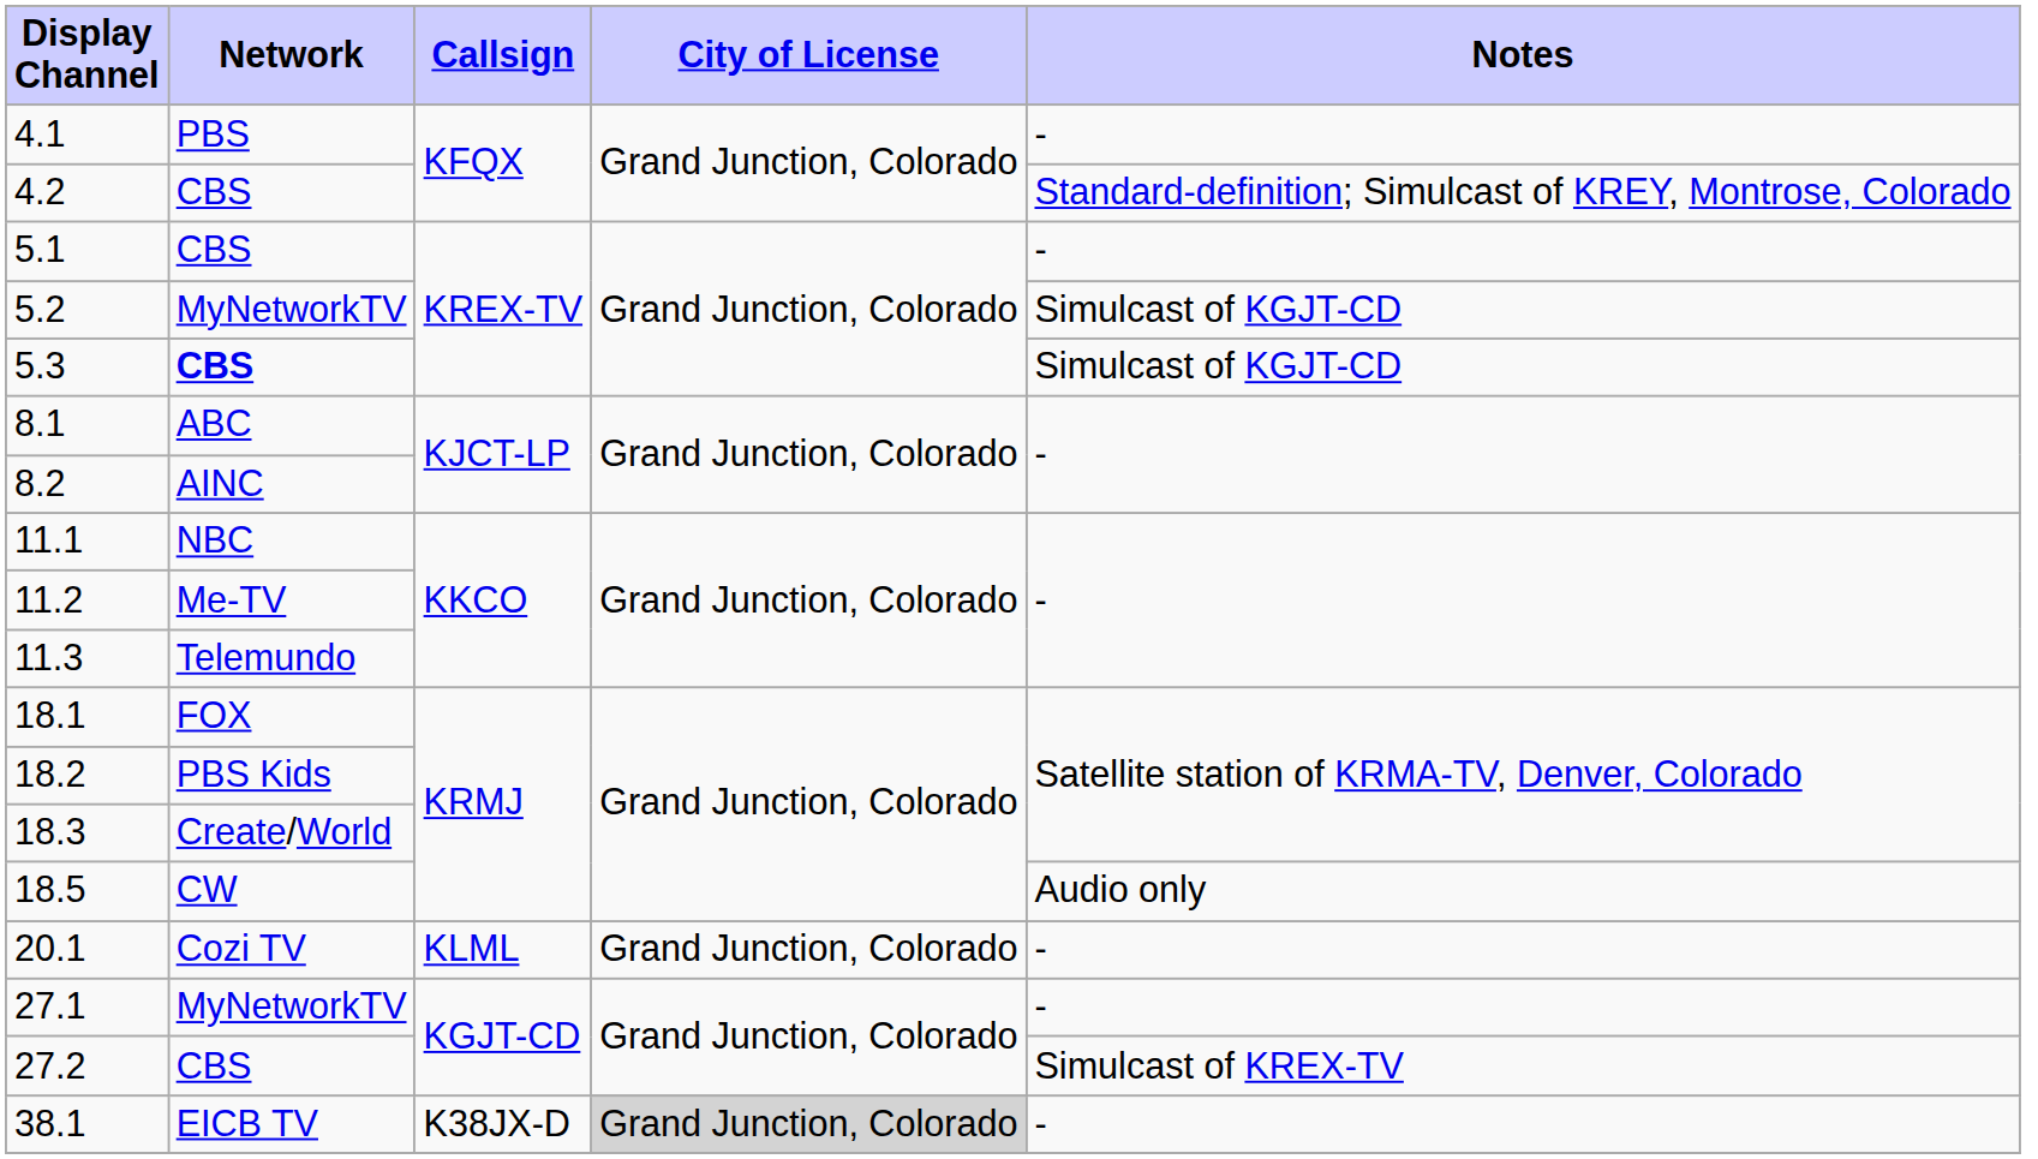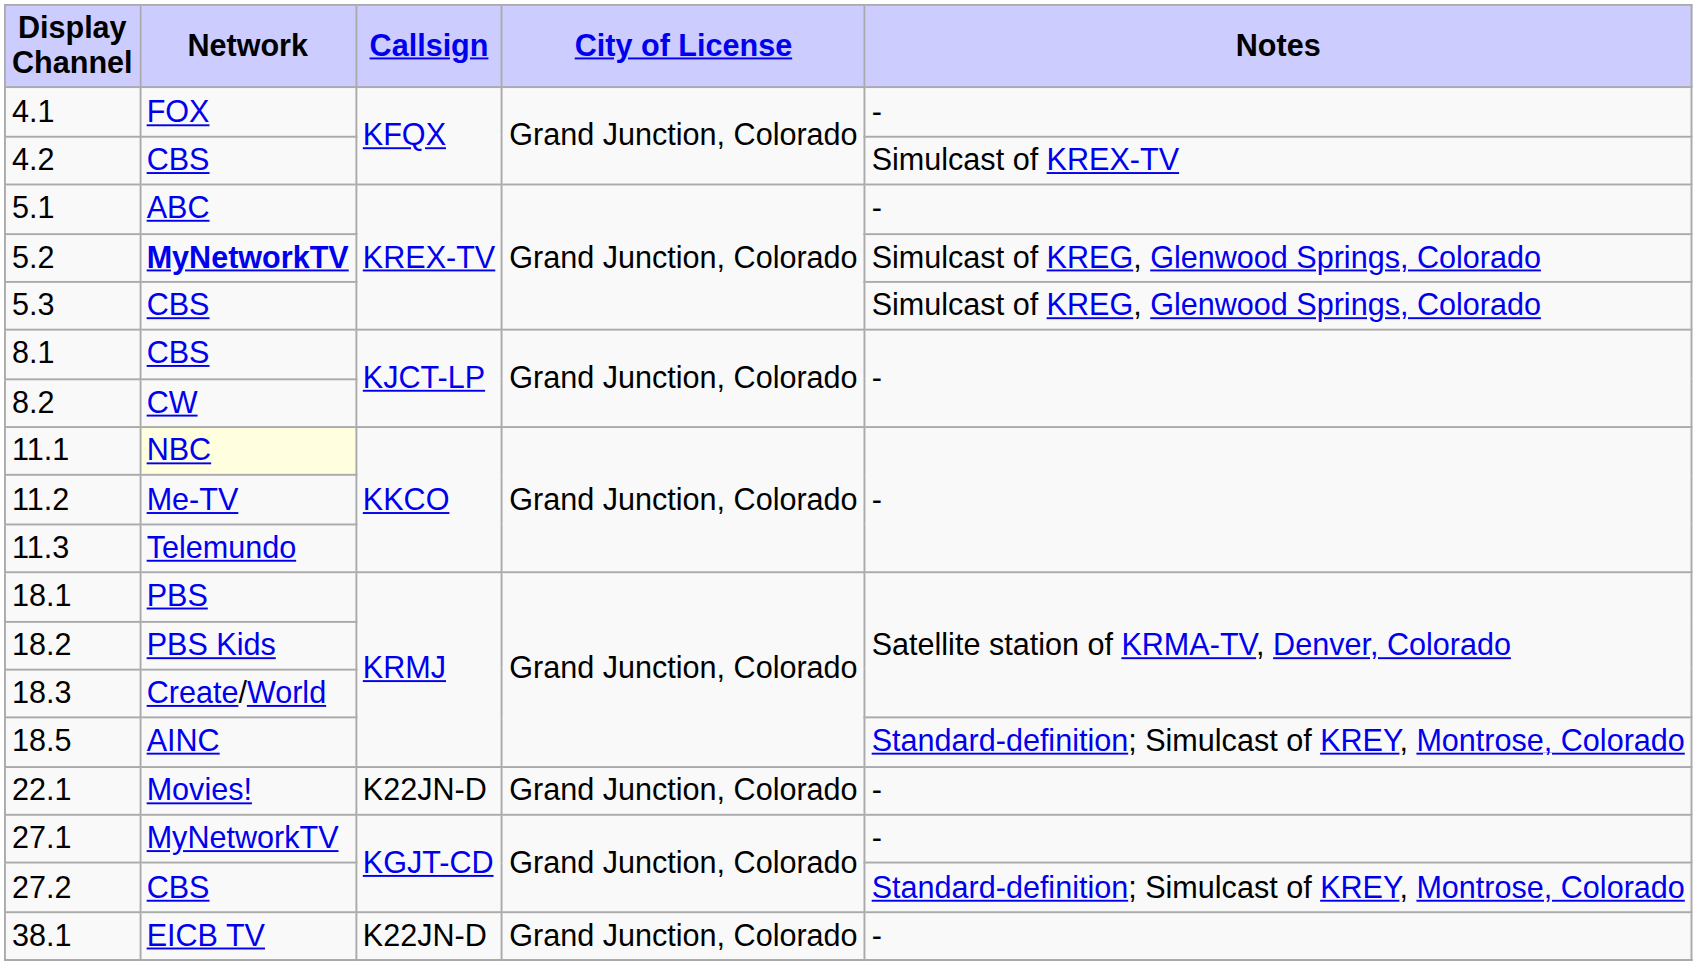 <table class="wikitable" border="1">
 <tr>
 <th style="background:#ccccff;"><strong>Display<br>Channel</strong></th>
 <th style="background:#ccccff;"><strong>Network</strong></th>
 <th style="background:#ccccff;"><strong><a href='#'>Callsign</a></strong></th>
 <th style="background:#ccccff;"><strong><a href='#'>City of License</a></strong></th>
 <th style="background:#ccccff;"><strong>Notes</strong></th>
 </tr>
 <tr>
 <td rowspan=1>4.1</td>
-<td rowspan=1><a href='#'>PBS</a></td>
+<td rowspan=1><a href='#'>FOX</a></td>
 <td rowspan=2><a href='#'>KFQX</a></td>
 <td rowspan=2>Grand Junction, Colorado</td>
 <td rowspan=1>-</td>
 </tr>
 <tr>
 <td>4.2</td>
 <td><a href='#'>CBS</a></td>
-<td><a href='#'>Standard-definition</a>; Simulcast of <a href='#'>KREY</a>, <a href='#'>Montrose, Colorado</a></td>
+<td>Simulcast of <a href='#'>KREX-TV</a></td>
 </tr>
 <tr>
 <td rowspan=1>5.1</td>
-<td rowspan=1><a href='#'>CBS</a></td>
+<td rowspan=1><a href='#'>ABC</a></td>
 <td rowspan=3><a href='#'>KREX-TV</a></td>
 <td rowspan=3>Grand Junction, Colorado</td>
 <td rowspan=1>-</td>
 </tr>
 <tr>
 <td>5.2</td>
-<td><a href='#'>MyNetworkTV</a></td>
-<td>Simulcast of <a href='#'>KGJT-CD</a></td>
+<td><strong><a href='#'>MyNetworkTV</a></strong></td>
+<td>Simulcast of <a href='#'>KREG</a>, <a href='#'>Glenwood Springs, Colorado</a></td>
 </tr>
 <tr>
 <td>5.3</td>
-<td><strong><a href='#'>CBS</a></strong></td>
-<td>Simulcast of <a href='#'>KGJT-CD</a></td>
+<td><a href='#'>CBS</a></td>
+<td>Simulcast of <a href='#'>KREG</a>, <a href='#'>Glenwood Springs, Colorado</a></td>
 </tr>
 <tr>
 <td rowspan=1>8.1</td>
-<td rowspan=1><a href='#'>ABC</a></td>
+<td rowspan=1><a href='#'>CBS</a></td>
 <td rowspan=2><a href='#'>KJCT-LP</a></td>
 <td rowspan=2>Grand Junction, Colorado</td>
 <td rowspan=2>-</td>
 </tr>
 <tr>
 <td>8.2</td>
-<td><a href='#'>AINC</a></td>
+<td><a href='#'>CW</a></td>
 </tr>
 <tr>
 <td rowspan=1>11.1</td>
-<td rowspan=1><a href='#'>NBC</a></td>
+<td rowspan=1 style="background: lightyellow;"><a href='#'>NBC</a></td>
 <td rowspan=3><a href='#'>KKCO</a></td>
 <td rowspan=3>Grand Junction, Colorado</td>
 <td rowspan=3>-</td>
 </tr>
 <tr>
 <td>11.2</td>
 <td><a href='#'>Me-TV</a></td>
 </tr>
 <tr>
 <td>11.3</td>
 <td><a href='#'>Telemundo</a></td>
 </tr>
 <tr>
 <td rowspan=1>18.1</td>
-<td rowspan=1><a href='#'>FOX</a></td>
+<td rowspan=1><a href='#'>PBS</a></td>
 <td rowspan=4><a href='#'>KRMJ</a></td>
 <td rowspan=4>Grand Junction, Colorado</td>
 <td rowspan=3>Satellite station of <a href='#'>KRMA-TV</a>, <a href='#'>Denver, Colorado</a></td>
 </tr>
 <tr>
 <td>18.2</td>
 <td><a href='#'>PBS Kids</a></td>
 </tr>
 <tr>
 <td>18.3</td>
 <td><a href='#'>Create</a>/<a href='#'>World</a></td>
 </tr>
 <tr>
 <td>18.5</td>
-<td><a href='#'>CW</a></td>
-<td>Audio only</td>
+<td><a href='#'>AINC</a></td>
+<td><a href='#'>Standard-definition</a>; Simulcast of <a href='#'>KREY</a>, <a href='#'>Montrose, Colorado</a></td>
 </tr>
 <tr>
-<td>20.1</td>
-<td><a href='#'>Cozi TV</a></td>
-<td><a href='#'>KLML</a></td>
+<td>22.1</td>
+<td><a href='#'>Movies!</a></td>
+<td>K22JN-D</td>
 <td>Grand Junction, Colorado</td>
-<td rowspan=1>-</td>
+<td>-</td>
 </tr>
 <tr>
 <td rowspan=1>27.1</td>
 <td rowspan=1><a href='#'>MyNetworkTV</a></td>
 <td rowspan=2><a href='#'>KGJT-CD</a></td>
 <td rowspan=2>Grand Junction, Colorado</td>
 <td rowspan=1>-</td>
 </tr>
 <tr>
 <td>27.2</td>
 <td><a href='#'>CBS</a></td>
-<td>Simulcast of <a href='#'>KREX-TV</a></td>
+<td><a href='#'>Standard-definition</a>; Simulcast of <a href='#'>KREY</a>, <a href='#'>Montrose, Colorado</a></td>
 </tr>
 <tr>
 <td>38.1</td>
 <td><a href='#'>EICB TV</a></td>
-<td>K38JX-D</td>
-<td style="background: lightgrey;">Grand Junction, Colorado</td>
+<td>K22JN-D</td>
+<td>Grand Junction, Colorado</td>
 <td>-</td>
 </tr>
 <tr>
 </tr>
 </table>
